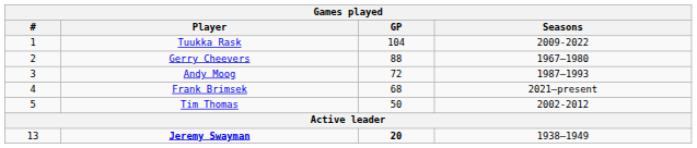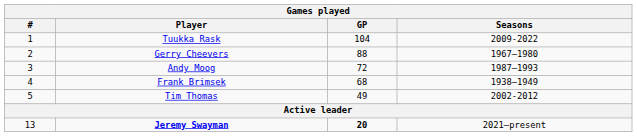 <table class="wikitable" style="text-align: center; font-size: 95%" width="70%">
 <tr>
 <th colspan="4">Games played</th>
 </tr>
 <tr>
 <th>#</th>
 <th>Player</th>
 <th>GP</th>
 <th>Seasons</th>
 </tr>
 <tr>
 <td>1</td>
 <td><a href='#'>Tuukka Rask</a></td>
 <td>104</td>
 <td>2009-2022</td>
 </tr>
 <tr>
 <td>2</td>
 <td><a href='#'>Gerry Cheevers</a></td>
 <td>88</td>
 <td>1967–1980</td>
 </tr>
 <tr>
 <td>3</td>
 <td><a href='#'>Andy Moog</a></td>
 <td>72</td>
 <td>1987–1993</td>
 </tr>
 <tr>
 <td>4</td>
 <td><a href='#'>Frank Brimsek</a></td>
 <td>68</td>
-<td>2021–present</td>
+<td>1938–1949</td>
 </tr>
 <tr>
 <td>5</td>
 <td><a href='#'>Tim Thomas</a></td>
-<td>50</td>
+<td>49</td>
 <td>2002-2012</td>
 </tr>
 <tr>
 <th colspan="4">Active leader</th>
 </tr>
 <tr>
 <td>13</td>
 <td><strong><a href='#'>Jeremy Swayman</a></strong></td>
 <td><strong>20</strong></td>
-<td>1938–1949</td>
+<td>2021–present</td>
 </tr>
 </table>
